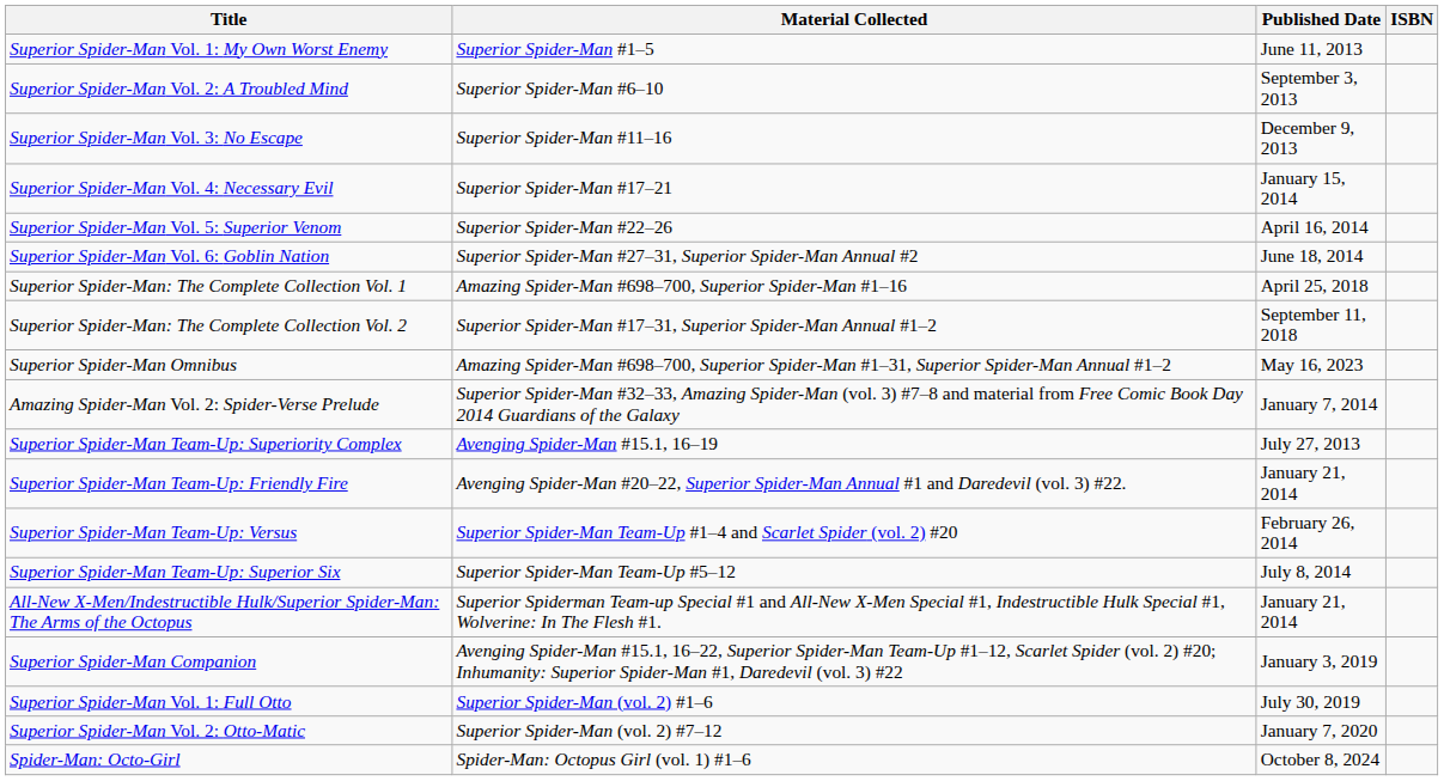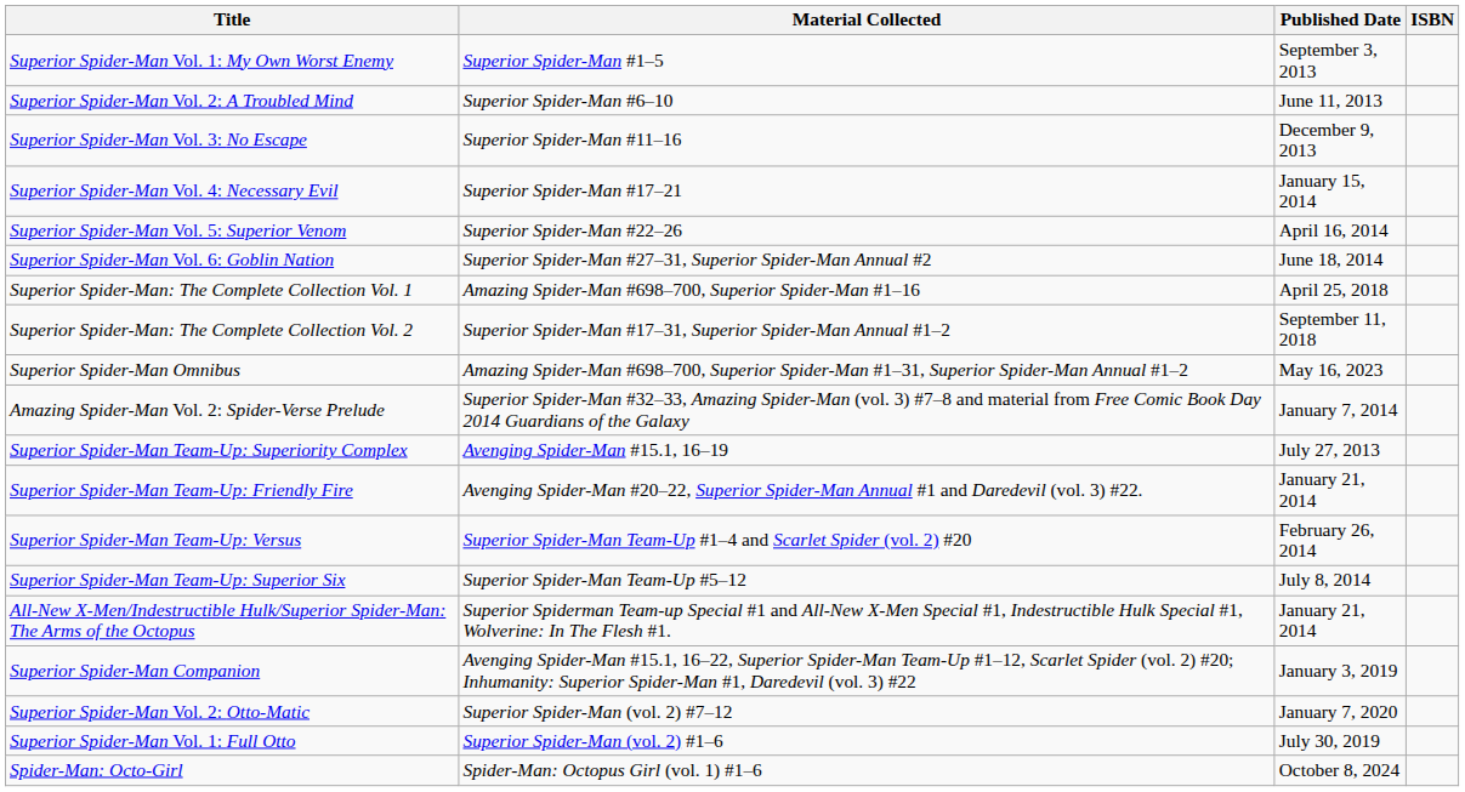 <table class="wikitable">
 <tr>
 <th>Title</th>
 <th>Material Collected</th>
 <th>Published Date</th>
 <th>ISBN</th>
 </tr>
 <tr>
 <td><a href='#'><em>Superior Spider-Man</em> Vol. 1: <em>My Own Worst Enemy</em></a></td>
 <td><em><a href='#'>Superior Spider-Man</a></em> #1–5</td>
-<td>June 11, 2013</td>
+<td>September 3, 2013</td>
 <td></td>
 </tr>
 <tr>
 <td><a href='#'><em>Superior Spider-Man</em> Vol. 2: <em>A Troubled Mind</em></a></td>
 <td><em>Superior Spider-Man</em> #6–10</td>
-<td>September 3, 2013</td>
+<td>June 11, 2013</td>
 <td></td>
 </tr>
 <tr>
 <td><a href='#'><em>Superior Spider-Man</em> Vol. 3: <em>No Escape</em></a></td>
 <td><em>Superior Spider-Man</em> #11–16</td>
 <td>December 9, 2013</td>
 <td></td>
 </tr>
 <tr>
 <td><a href='#'><em>Superior Spider-Man</em> Vol. 4: <em>Necessary Evil</em></a></td>
 <td><em>Superior Spider-Man</em> #17–21</td>
 <td>January 15, 2014</td>
 <td></td>
 </tr>
 <tr>
 <td><a href='#'><em>Superior Spider-Man</em> Vol. 5: <em>Superior Venom</em></a></td>
 <td><em>Superior Spider-Man</em> #22–26</td>
 <td>April 16, 2014</td>
 <td></td>
 </tr>
 <tr>
 <td><a href='#'><em>Superior Spider-Man</em> Vol. 6: <em>Goblin Nation</em></a></td>
 <td><em>Superior Spider-Man</em> #27–31, <em>Superior Spider-Man Annual</em> #2</td>
 <td>June 18, 2014</td>
 <td></td>
 </tr>
 <tr>
 <td><em>Superior Spider-Man: The Complete Collection Vol. 1</em></td>
 <td><em>Amazing Spider-Man</em> #698–700, <em>Superior Spider-Man</em> #1–16</td>
 <td>April 25, 2018</td>
 <td></td>
 </tr>
 <tr>
 <td><em>Superior Spider-Man: The Complete Collection Vol. 2</em></td>
 <td><em>Superior Spider-Man</em> #17–31, <em>Superior Spider-Man Annual</em> #1–2</td>
 <td>September 11, 2018</td>
 <td></td>
 </tr>
 <tr>
 <td><em>Superior Spider-Man Omnibus</em></td>
 <td><em>Amazing Spider-Man</em> #698–700, <em>Superior Spider-Man</em> #1–31, <em>Superior Spider-Man Annual</em> #1–2</td>
 <td>May 16, 2023</td>
 <td></td>
 </tr>
 <tr>
 <td><em>Amazing Spider-Man</em> Vol. 2: <em>Spider-Verse Prelude</em></td>
 <td><em>Superior Spider-Man</em> #32–33, <em>Amazing Spider-Man</em> (vol. 3) #7–8 and material from <em>Free Comic Book Day 2014 Guardians of the Galaxy</em></td>
 <td>January 7, 2014</td>
 <td></td>
 </tr>
 <tr>
 <td><em><a href='#'>Superior Spider-Man Team-Up: Superiority Complex</a></em></td>
 <td><em><a href='#'>Avenging Spider-Man</a></em> #15.1, 16–19</td>
 <td>July 27, 2013</td>
 <td></td>
 </tr>
 <tr>
 <td><em><a href='#'>Superior Spider-Man Team-Up: Friendly Fire</a></em></td>
 <td><em>Avenging Spider-Man</em> #20–22, <em><a href='#'>Superior Spider-Man Annual</a></em> #1 and <em>Daredevil</em> (vol. 3) #22.</td>
 <td>January 21, 2014</td>
 <td></td>
 </tr>
 <tr>
 <td><em><a href='#'>Superior Spider-Man Team-Up: Versus</a></em></td>
 <td><em><a href='#'>Superior Spider-Man Team-Up</a></em> #1–4 and <a href='#'><em>Scarlet Spider</em> (vol. 2)</a> #20</td>
 <td>February 26, 2014</td>
 <td></td>
 </tr>
 <tr>
 <td><em><a href='#'>Superior Spider-Man Team-Up: Superior Six</a></em></td>
 <td><em>Superior Spider-Man Team-Up</em> #5–12</td>
 <td>July 8, 2014</td>
 <td></td>
 </tr>
 <tr>
 <td><em><a href='#'>All-New X-Men/Indestructible Hulk/Superior Spider-Man: The Arms of the Octopus</a></em></td>
 <td><em>Superior Spiderman Team-up Special</em> #1 and <em>All-New X-Men Special</em> #1, <em>Indestructible Hulk Special</em> #1, <em>Wolverine: In The Flesh</em> #1.</td>
 <td>January 21, 2014</td>
 <td></td>
 </tr>
 <tr>
 <td><em><a href='#'>Superior Spider-Man Companion</a></em></td>
 <td><em>Avenging Spider-Man</em> #15.1, 16–22, <em>Superior Spider-Man Team-Up</em> #1–12, <em>Scarlet Spider</em> (vol. 2) #20; <em>Inhumanity: Superior Spider-Man</em> #1, <em>Daredevil</em> (vol. 3) #22</td>
 <td>January 3, 2019</td>
 <td></td>
 </tr>
 <tr>
+<td><a href='#'><em>Superior Spider-Man</em> Vol. 2: <em>Otto-Matic</em></a></td>
+<td><em>Superior Spider-Man</em> (vol. 2) #7–12</td>
+<td>January 7, 2020</td>
+<td></td>
+</tr>
+<tr>
 <td><a href='#'><em>Superior Spider-Man</em> Vol. 1: <em>Full Otto</em></a></td>
 <td><a href='#'><em>Superior Spider-Man</em> (vol. 2)</a> #1–6</td>
 <td>July 30, 2019</td>
-<td></td>
-</tr>
-<tr>
-<td><a href='#'><em>Superior Spider-Man</em> Vol. 2: <em>Otto-Matic</em></a></td>
-<td><em>Superior Spider-Man</em> (vol. 2) #7–12</td>
-<td>January 7, 2020</td>
 <td></td>
 </tr>
 <tr>
 <td><em><a href='#'>Spider-Man: Octo-Girl</a></em></td>
 <td><em>Spider-Man: Octopus Girl</em> (vol. 1) #1–6</td>
 <td>October 8, 2024</td>
 <td></td>
 </tr>
 </table>
